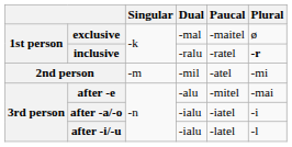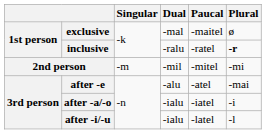 <table class="wikitable">
 <tr>
 <th colspan="2"></th>
 <th>Singular</th>
 <th>Dual</th>
 <th>Paucal</th>
 <th>Plural</th>
 </tr>
 <tr>
 <th rowspan="2">1st person</th>
 <th>exclusive</th>
 <td rowspan="2">-k</td>
 <td>-mal</td>
 <td>-maitel</td>
 <td>ø</td>
 </tr>
 <tr>
 <th>inclusive</th>
 <td>-ralu</td>
 <td>-ratel</td>
 <td><strong>-r</strong></td>
 </tr>
 <tr>
 <th colspan="2">2nd person</th>
 <td>-m</td>
 <td>-mil</td>
-<td>-atel</td>
+<td>-mitel</td>
 <td>-mi</td>
 </tr>
 <tr>
 <th rowspan="3">3rd person</th>
 <th>after -e</th>
 <td rowspan="3">-n</td>
 <td>-alu</td>
-<td>-mitel</td>
+<td>-atel</td>
 <td>-mai</td>
 </tr>
 <tr>
 <th>after -a/-o</th>
 <td>-ialu</td>
 <td>-iatel</td>
 <td>-i</td>
 </tr>
 <tr>
 <th>after -i/-u</th>
 <td>-ialu</td>
 <td>-latel</td>
 <td>-l</td>
 </tr>
 </table>
